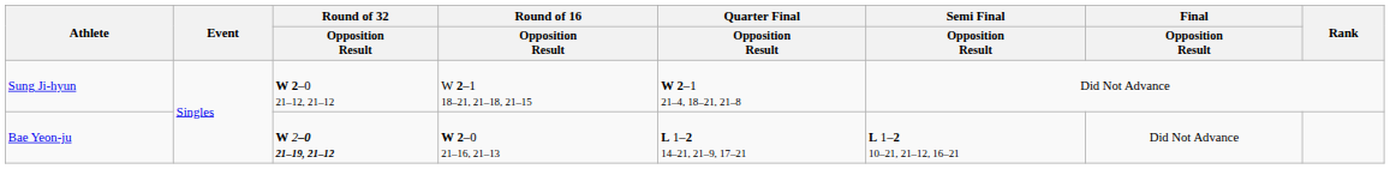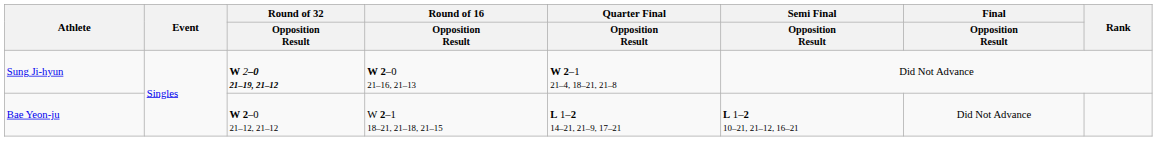 <table class="wikitable" width="98%" style="text-align:left; font-size:90%">
 <tr>
 <th rowspan=2>Athlete</th>
 <th rowspan=2>Event</th>
 <th>Round of 32</th>
 <th>Round of 16</th>
 <th>Quarter Final</th>
 <th>Semi Final</th>
 <th>Final</th>
 <th rowspan=2>Rank</th>
 </tr>
 <tr style="font-size:95%">
 <th>Opposition<br>Result</th>
 <th>Opposition<br>Result</th>
 <th>Opposition<br>Result</th>
 <th>Opposition<br>Result</th>
 <th>Opposition<br>Result</th>
 </tr>
 <tr>
 <td><a href='#'>Sung Ji-hyun</a></td>
 <td rowspan=2><a href='#'>Singles</a></td>
-<td><br><strong>W</strong> <strong>2</strong>–0<br><small>21–12, 21–12</small></td>
-<td><br> </strong>W<strong> </em>2</strong>–1<br><small>18–21, 21–18, 21–15</small></td>
+<td><br> <strong>W</strong> <em>2<strong>–0<br><small>21–19, 21–12</small></td>
+<td><br><strong>W</strong> <strong>2</strong>–0<br><small>21–16, 21–13</small></td>
 <td><br><strong>W</strong> <strong>2</strong>–1<br><small>21–4, 18–21, 21–8</small></td>
 <td colspan=3 align="center">Did Not Advance</td>
 </tr>
 <tr>
 <td><a href='#'>Bae Yeon-ju</a></td>
-<td><br> <strong>W</strong> <em>2<strong>–0<br><small>21–19, 21–12</small></td>
-<td><br><strong>W</strong> <strong>2</strong>–0<br><small>21–16, 21–13</small></td>
+<td><br><strong>W</strong> <strong>2</strong>–0<br><small>21–12, 21–12</small></td>
+<td><br> </strong>W<strong> </em>2</strong>–1<br><small>18–21, 21–18, 21–15</small></td>
 <td><br><strong>L</strong> 1–<strong>2</strong><br><small>14–21, 21–9, 17–21</small></td>
 <td><br><strong>L</strong> 1–<strong>2</strong><br><small>10–21, 21–12, 16–21</small></td>
 <td align=center>Did Not Advance</td>
 <td align=center></td>
 </tr>
 </table>
